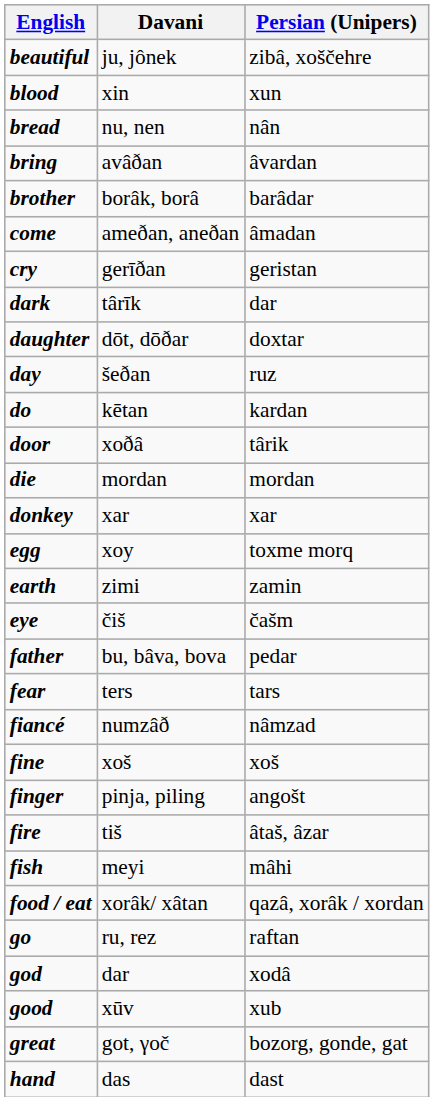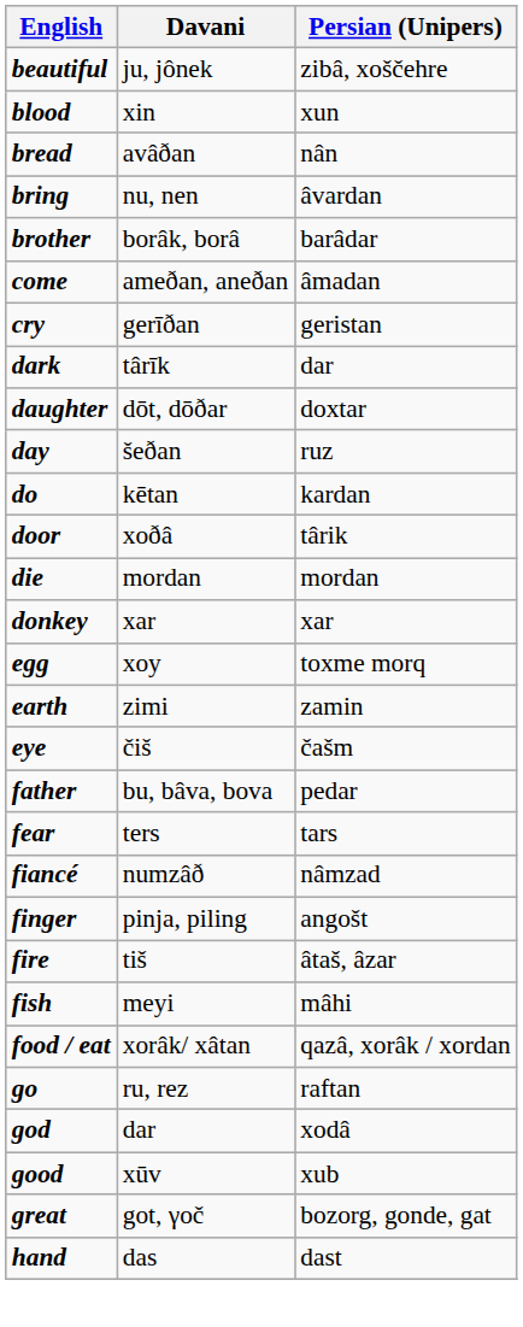 <table class="wikitable" style="font-size: 85%">
 <tr>
 <th><a href='#'>English</a></th>
 <th>Davani</th>
 <th><a href='#'>Persian</a> (Unipers)</th>
 </tr>
 <tr>
 <td><strong><em>beautiful</em></strong></td>
 <td>ju, jônek</td>
 <td>zibâ, xoščehre</td>
 </tr>
 <tr>
 <td><strong><em>blood</em></strong></td>
 <td>xin</td>
 <td>xun</td>
 </tr>
 <tr>
 <td><strong><em>bread</em></strong></td>
-<td>nu, nen</td>
+<td>avâðan</td>
 <td>nân</td>
 </tr>
 <tr>
 <td><strong><em>bring</em></strong></td>
-<td>avâðan</td>
+<td>nu, nen</td>
 <td>âvardan</td>
 </tr>
 <tr>
 <td><strong><em>brother</em></strong></td>
 <td>borâk, borâ</td>
 <td>barâdar</td>
 </tr>
 <tr>
 <td><strong><em>come</em></strong></td>
 <td>ameðan, aneðan</td>
 <td>âmadan</td>
 </tr>
 <tr>
 <td><strong><em>cry</em></strong></td>
 <td>gerīðan</td>
 <td>geristan</td>
 </tr>
 <tr>
 <td><strong><em>dark</em></strong></td>
 <td>târīk</td>
 <td>dar</td>
 </tr>
 <tr>
 <td><strong><em>daughter</em></strong></td>
 <td>dōt, dōðar</td>
 <td>doxtar</td>
 </tr>
 <tr>
 <td><strong><em>day</em></strong></td>
 <td>šeðan</td>
 <td>ruz</td>
 </tr>
 <tr>
 <td><strong><em>do</em></strong></td>
 <td>kētan</td>
 <td>kardan</td>
 </tr>
 <tr>
 <td><strong><em>door</em></strong></td>
 <td>xoðâ</td>
 <td>târik</td>
 </tr>
 <tr>
 <td><strong><em>die</em></strong></td>
 <td>mordan</td>
 <td>mordan</td>
 </tr>
 <tr>
 <td><strong><em>donkey</em></strong></td>
 <td>xar</td>
 <td>xar</td>
 </tr>
 <tr>
 <td><strong><em>egg</em></strong></td>
 <td>xoy</td>
 <td>toxme morq</td>
 </tr>
 <tr>
 <td><strong><em>earth</em></strong></td>
 <td>zimi</td>
 <td>zamin</td>
 </tr>
 <tr>
 <td><strong><em>eye</em></strong></td>
 <td>čiš</td>
 <td>čašm</td>
 </tr>
 <tr>
 <td><strong><em>father</em></strong></td>
 <td>bu, bâva, bova</td>
 <td>pedar</td>
 </tr>
 <tr>
 <td><strong><em>fear</em></strong></td>
 <td>ters</td>
 <td>tars</td>
 </tr>
 <tr>
 <td><strong><em>fiancé</em></strong></td>
 <td>numzâð</td>
 <td>nâmzad</td>
 </tr>
 <tr>
-<td><strong><em>fine</em></strong></td>
-<td>xoš</td>
-<td>xoš</td>
-</tr>
-<tr>
 <td><strong><em>finger</em></strong></td>
 <td>pinja, piling</td>
 <td>angošt</td>
 </tr>
 <tr>
 <td><strong><em>fire</em></strong></td>
 <td>tiš</td>
 <td>âtaš, âzar</td>
 </tr>
 <tr>
 <td><strong><em>fish</em></strong></td>
 <td>meyi</td>
 <td>mâhi</td>
 </tr>
 <tr>
 <td><strong><em>food / eat</em></strong></td>
 <td>xorâk/ xâtan</td>
 <td>qazâ, xorâk / xordan</td>
 </tr>
 <tr>
 <td><strong><em>go</em></strong></td>
 <td>ru, rez</td>
 <td>raftan</td>
 </tr>
 <tr>
 <td><strong><em>god</em></strong></td>
 <td>dar</td>
 <td>xodâ</td>
 </tr>
 <tr>
 <td><strong><em>good</em></strong></td>
 <td>xūv</td>
 <td>xub</td>
 </tr>
 <tr>
 <td><strong><em>great</em></strong></td>
 <td>got, γoč</td>
 <td>bozorg, gonde, gat</td>
 </tr>
 <tr>
 <td><strong><em>hand</em></strong></td>
 <td>das</td>
 <td>dast</td>
 </tr>
 <tr>
 </tr>
 </table>
